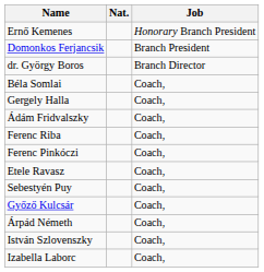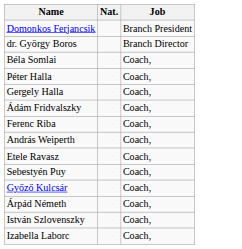 <table class="wikitable">
 <tr>
 <th>Name</th>
 <th>Nat.</th>
 <th>Job</th>
-</tr>
-<tr>
-<td>Ernő Kemenes</td>
-<td></td>
-<td><em>Honorary</em> Branch President</td>
 </tr>
 <tr>
 <td><a href='#'>Domonkos Ferjancsik</a></td>
 <td></td>
 <td>Branch President</td>
 </tr>
 <tr>
 <td>dr. György Boros</td>
 <td></td>
 <td>Branch Director</td>
 </tr>
 <tr>
 <td>Béla Somlai</td>
+<td></td>
+<td>Coach, </td>
+</tr>
+<tr>
+<td>Péter Halla</td>
 <td></td>
 <td>Coach, </td>
 </tr>
 <tr>
 <td>Gergely Halla</td>
 <td></td>
 <td>Coach, </td>
 </tr>
 <tr>
 <td>Ádám Fridvalszky</td>
 <td></td>
 <td>Coach, </td>
 </tr>
 <tr>
 <td>Ferenc Riba</td>
 <td></td>
 <td>Coach, </td>
 </tr>
 <tr>
-<td>Ferenc Pinkóczi</td>
+<td>András Weiperth</td>
 <td></td>
 <td>Coach, </td>
 </tr>
 <tr>
 <td>Etele Ravasz</td>
 <td></td>
 <td>Coach, </td>
 </tr>
 <tr>
 <td>Sebestyén Puy</td>
 <td></td>
 <td>Coach, </td>
 </tr>
 <tr>
 <td><a href='#'>Győző Kulcsár</a></td>
 <td></td>
 <td>Coach, </td>
 </tr>
 <tr>
 <td>Árpád Németh</td>
 <td></td>
 <td>Coach, </td>
 </tr>
 <tr>
 <td>István Szlovenszky</td>
 <td></td>
 <td>Coach, </td>
 </tr>
 <tr>
 <td>Izabella Laborc</td>
 <td></td>
 <td>Coach, </td>
 </tr>
 </table>
